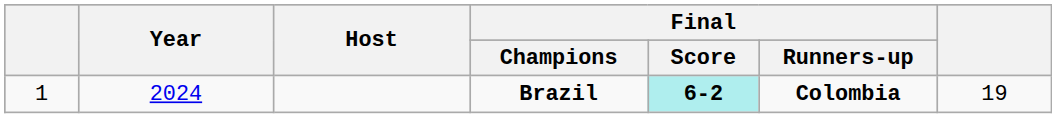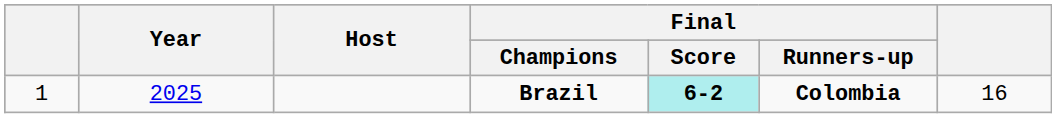 <table class="wikitable sortable" style="font-size:100%; text-align:center; width: 100%;">
 <tr>
 <th rowspan=2 style= "width:;"></th>
 <th rowspan=2 style= "width:;">Year</th>
 <th rowspan=2 style= "width:;">Host</th>
 <th colspan=3>Final</th>
 <th rowspan=2 style= "width:;"></th>
 </tr>
 <tr>
 <th width= 100px>Champions</th>
 <th width= 60px>Score</th>
 <th width= 100px>Runners-up</th>
 </tr>
 <tr>
 <td>1</td>
-<td><a href='#'>2024</a></td>
+<td><a href='#'>2025</a></td>
 <td align=left></td>
 <td><strong> Brazil</strong></td>
 <td style="background: paleturquoise;"><strong>6-2</strong></td>
 <td><strong> Colombia</strong></td>
-<td>19</td>
+<td>16</td>
 </tr>
 </table>
